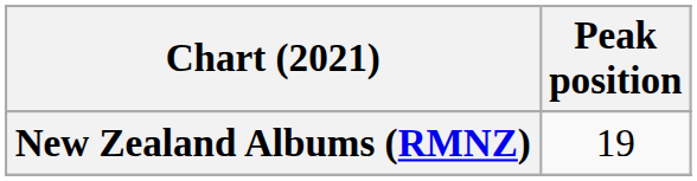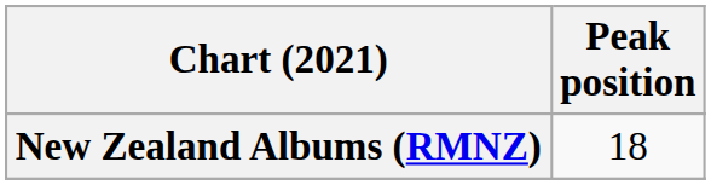 <table class="wikitable sortable plainrowheaders" style="text-align:center">
 <tr>
 <th scope="col">Chart (2021)</th>
 <th scope="col">Peak<br>position</th>
 </tr>
 <tr>
 </tr>
 <tr>
 </tr>
 <tr>
 </tr>
 <tr>
 <th scope="row">New Zealand Albums (<a href='#'>RMNZ</a>)</th>
-<td>19</td>
+<td>18</td>
 </tr>
 <tr>
 </tr>
 <tr>
 </tr>
 <tr>
 </tr>
 <tr>
 </tr>
 <tr>
 </tr>
 <tr>
 </tr>
 <tr>
 </tr>
 <tr>
 </tr>
 </table>
